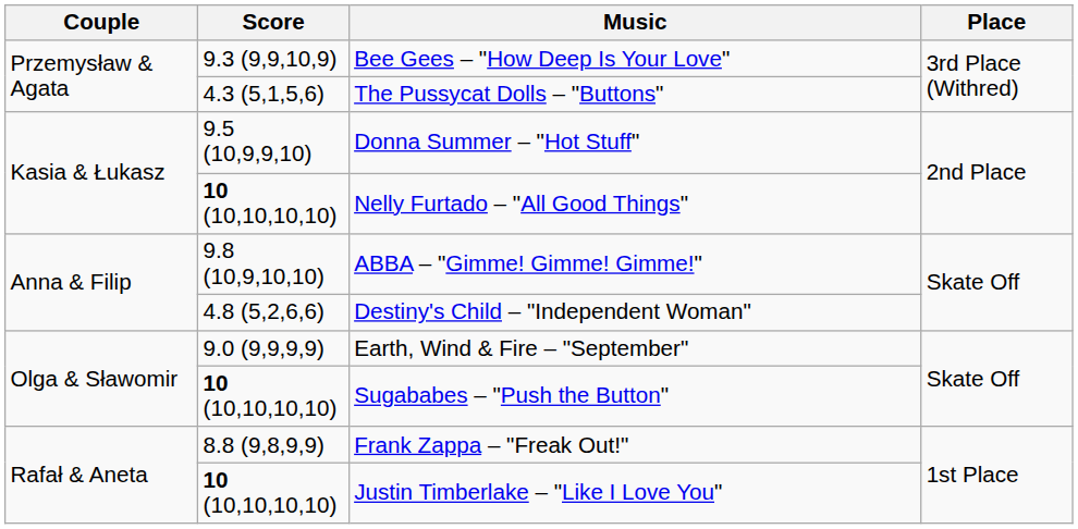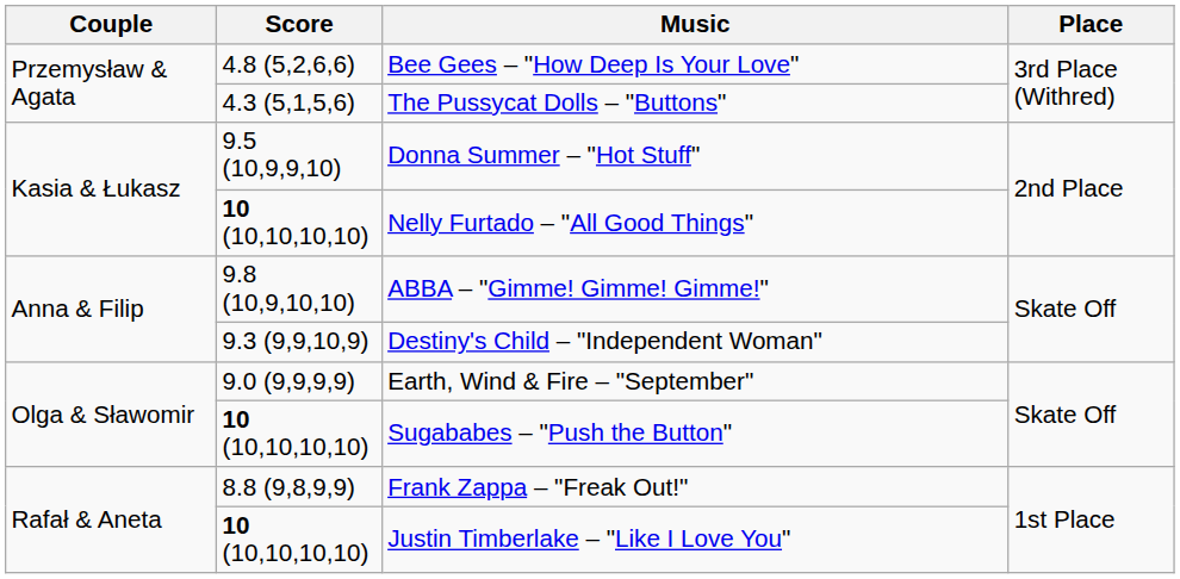 <table class="wikitable">
 <tr>
 <th style="width:130px;">Couple</th>
 <th style="width:100px;">Score</th>
 <th style="width:400px;">Music</th>
 <th style="width:100px;">Place</th>
 </tr>
 <tr>
 <td rowspan="2">Przemysław & Agata</td>
-<td>9.3 (9,9,10,9)</td>
+<td>4.8 (5,2,6,6)</td>
 <td><a href='#'>Bee Gees</a> – "<a href='#'>How Deep Is Your Love</a>"</td>
 <td rowspan="2">3rd Place (Withred)</td>
 </tr>
 <tr>
 <td>4.3 (5,1,5,6)</td>
 <td><a href='#'>The Pussycat Dolls</a> – "<a href='#'>Buttons</a>"</td>
 </tr>
 <tr>
 <td rowspan="2">Kasia & Łukasz</td>
 <td>9.5 (10,9,9,10)</td>
 <td><a href='#'>Donna Summer</a> – "<a href='#'>Hot Stuff</a>"</td>
 <td rowspan="2">2nd Place</td>
 </tr>
 <tr>
 <td><strong>10</strong> (10,10,10,10)</td>
 <td><a href='#'>Nelly Furtado</a> – "<a href='#'>All Good Things</a>"</td>
 </tr>
 <tr>
 <td rowspan="2">Anna & Filip</td>
 <td>9.8 (10,9,10,10)</td>
 <td><a href='#'>ABBA</a> – "<a href='#'>Gimme! Gimme! Gimme!</a>"</td>
 <td rowspan="2">Skate Off</td>
 </tr>
 <tr>
-<td>4.8 (5,2,6,6)</td>
+<td>9.3 (9,9,10,9)</td>
 <td><a href='#'>Destiny's Child</a> – "Independent Woman"</td>
 </tr>
 <tr>
 <td rowspan="2">Olga & Sławomir</td>
 <td>9.0 (9,9,9,9)</td>
 <td>Earth, Wind & Fire – "September"</td>
 <td rowspan="2">Skate Off</td>
 </tr>
 <tr>
 <td><strong>10</strong> (10,10,10,10)</td>
 <td><a href='#'>Sugababes</a> – "<a href='#'>Push the Button</a>"</td>
 </tr>
 <tr>
 <td rowspan="2">Rafał & Aneta</td>
 <td>8.8 (9,8,9,9)</td>
 <td><a href='#'>Frank Zappa</a> – "Freak Out!"</td>
 <td rowspan="2">1st Place</td>
 </tr>
 <tr>
 <td><strong>10</strong> (10,10,10,10)</td>
 <td><a href='#'>Justin Timberlake</a> – "<a href='#'>Like I Love You</a>"</td>
 </tr>
 </table>
